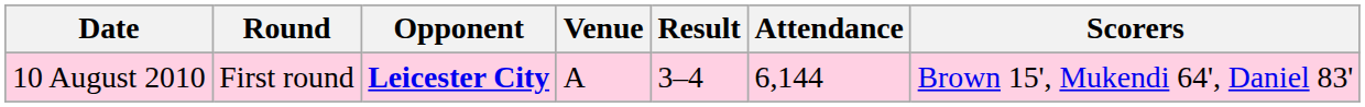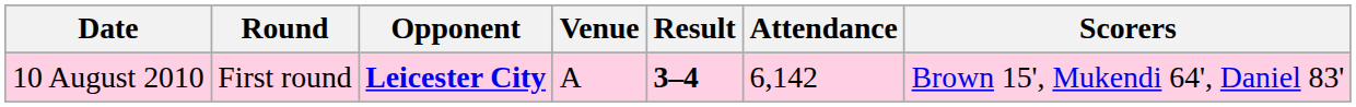 <table class="wikitable">
 <tr>
 <th>Date</th>
 <th>Round</th>
 <th>Opponent</th>
 <th>Venue</th>
 <th>Result</th>
 <th>Attendance</th>
 <th>Scorers</th>
 </tr>
 <tr style="background-color: #ffd0e3;">
 <td>10 August 2010</td>
 <td>First round</td>
 <td><strong><a href='#'>Leicester City</a></strong></td>
 <td>A</td>
-<td>3–4</td>
-<td>6,144</td>
+<td><strong>3–4</strong></td>
+<td>6,142</td>
 <td><a href='#'>Brown</a> 15', <a href='#'>Mukendi</a> 64', <a href='#'>Daniel</a> 83'</td>
 </tr>
 </table>
